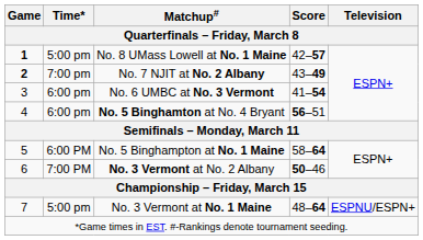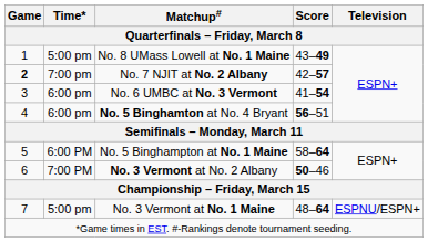 <table class="wikitable" style="font-size: 95%;text-align:center">
 <tr>
 <th>Game</th>
 <th>Time*</th>
 <th>Matchup<sup>#</sup></th>
 <th>Score</th>
 <th>Television</th>
 </tr>
 <tr>
 <th colspan="6">Quarterfinals – Friday, March 8</th>
 </tr>
 <tr>
-<td><strong>1</strong></td>
+<td>1</td>
 <td>5:00 pm</td>
 <td>No. 8 UMass Lowell at <strong>No. 1 Maine</strong></td>
-<td>42–<strong>57</strong></td>
+<td>43–<strong>49</strong></td>
 <td rowspan="4"><a href='#'>ESPN+</a></td>
 </tr>
 <tr>
 <td><strong>2</strong></td>
 <td>7:00 pm</td>
 <td>No. 7 NJIT at <strong>No. 2 Albany</strong></td>
-<td>43–<strong>49</strong></td>
+<td>42–<strong>57</strong></td>
 </tr>
 <tr>
 <td>3</td>
 <td>6:00 pm</td>
 <td>No. 6 UMBC at <strong>No. 3 Vermont</strong></td>
 <td>41–<strong>54</strong></td>
 </tr>
 <tr>
 <td>4</td>
 <td>6:00 pm</td>
 <td><strong>No. 5 Binghamton</strong> at No. 4 Bryant</td>
 <td><strong>56</strong>–51</td>
 </tr>
 <tr>
 <th colspan="6">Semifinals – Monday, March 11</th>
 </tr>
 <tr>
 <td>5</td>
 <td>6:00 PM</td>
 <td>No. 5 Binghampton at <strong>No. 1 Maine</strong></td>
 <td>58–<strong>64</strong></td>
 <td rowspan="2">ESPN+</td>
 </tr>
 <tr>
 <td>6</td>
 <td>7:00 PM</td>
 <td><strong>No. 3 Vermont</strong> at No. 2 Albany</td>
 <td><strong>50</strong>–46</td>
 </tr>
 <tr>
 <th colspan="6">Championship – Friday, March 15</th>
 </tr>
 <tr>
 <td>7</td>
 <td>5:00 pm</td>
 <td>No. 3 Vermont at <strong>No. 1 Maine</strong></td>
 <td>48–<strong>64</strong></td>
 <td><a href='#'>ESPNU</a>/ESPN+</td>
 </tr>
 <tr>
 <td colspan="6"><small>*Game times in <a href='#'>EST</a>. #-Rankings denote tournament seeding.</small></td>
 </tr>
 </table>
